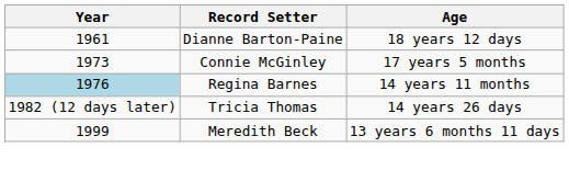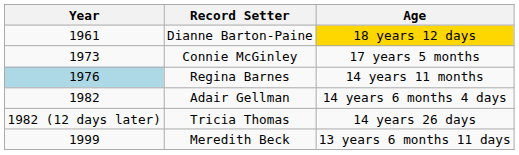 <table class="wikitable" style="text-align:center">
 <tr>
 <th>Year</th>
 <th>Record Setter</th>
 <th>Age</th>
 </tr>
 <tr>
 <td>1961</td>
 <td>Dianne Barton-Paine</td>
-<td>18 years 12 days</td>
+<td style="background: gold;">18 years 12 days</td>
 </tr>
 <tr>
 <td>1973</td>
 <td>Connie McGinley</td>
 <td>17 years 5 months</td>
 </tr>
 <tr>
 <td style="background: lightblue;">1976</td>
 <td>Regina Barnes</td>
 <td>14 years 11 months</td>
 </tr>
 <tr>
+<td>1982</td>
+<td>Adair Gellman</td>
+<td>14 years 6 months 4 days</td>
+</tr>
+<tr>
 <td>1982 (12 days later)</td>
 <td>Tricia Thomas</td>
 <td>14 years 26 days</td>
 </tr>
 <tr>
 <td>1999</td>
 <td>Meredith Beck</td>
 <td>13 years 6 months 11 days</td>
 </tr>
 </table>
